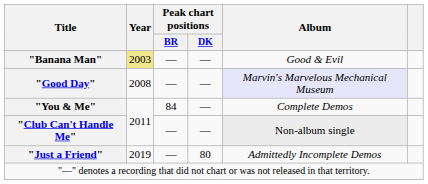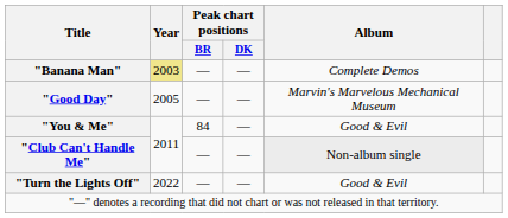 <table class="wikitable plainrowheaders" style="text-align:center;">
 <tr>
 <th scope="col" rowspan="2">Title</th>
 <th scope="col" rowspan="2">Year</th>
 <th scope="col" colspan="2">Peak chart positions</th>
 <th scope="col" rowspan="2">Album</th>
 <th scope="col" rowspan="2" style="width:1em;"></th>
 </tr>
 <tr>
 <th style="width:3em; font-size:90%"><a href='#'>BR</a><br></th>
 <th style="width:3em; font-size:90%"><a href='#'>DK</a><br></th>
 </tr>
 <tr>
 <th scope="row">"Banana Man"</th>
 <td rowspan="1" style="background: khaki;">2003</td>
 <td>—</td>
 <td>—</td>
-<td><em>Good & Evil</em></td>
+<td rowspan="1"><em>Complete Demos</em></td>
 <td></td>
 </tr>
 <tr>
 <th scope="row">"<a href='#'>Good Day</a>"</th>
-<td>2008</td>
+<td>2005</td>
 <td>—</td>
 <td>—</td>
-<td style="background: lavender;"><em>Marvin's Marvelous Mechanical Museum</em></td>
+<td><em>Marvin's Marvelous Mechanical Museum</em></td>
 <td></td>
 </tr>
 <tr>
 <th scope="row">"You & Me"</th>
 <td rowspan="2">2011</td>
 <td>84</td>
 <td>—</td>
-<td rowspan="1"><em>Complete Demos</em></td>
+<td><em>Good & Evil</em></td>
 <td></td>
 </tr>
 <tr>
 <th scope="row">"<a href='#'>Club Can't Handle Me</a>"<br></th>
 <td>—</td>
 <td>—</td>
 <td style="background:#ECECEC;">Non-album single</td>
 <td></td>
 </tr>
 <tr>
-<th scope="row">"<a href='#'>Just a Friend</a>"</th>
-<td>2019</td>
+<th scope="row">"Turn the Lights Off"</th>
+<td>2022</td>
 <td>—</td>
-<td>80</td>
-<td><em>Admittedly Incomplete Demos</em></td>
+<td>—</td>
+<td><em>Good & Evil</em></td>
 <td></td>
 </tr>
 <tr>
 <td colspan="6" style="font-size:90%">"—" denotes a recording that did not chart or was not released in that territory.</td>
 </tr>
 </table>
